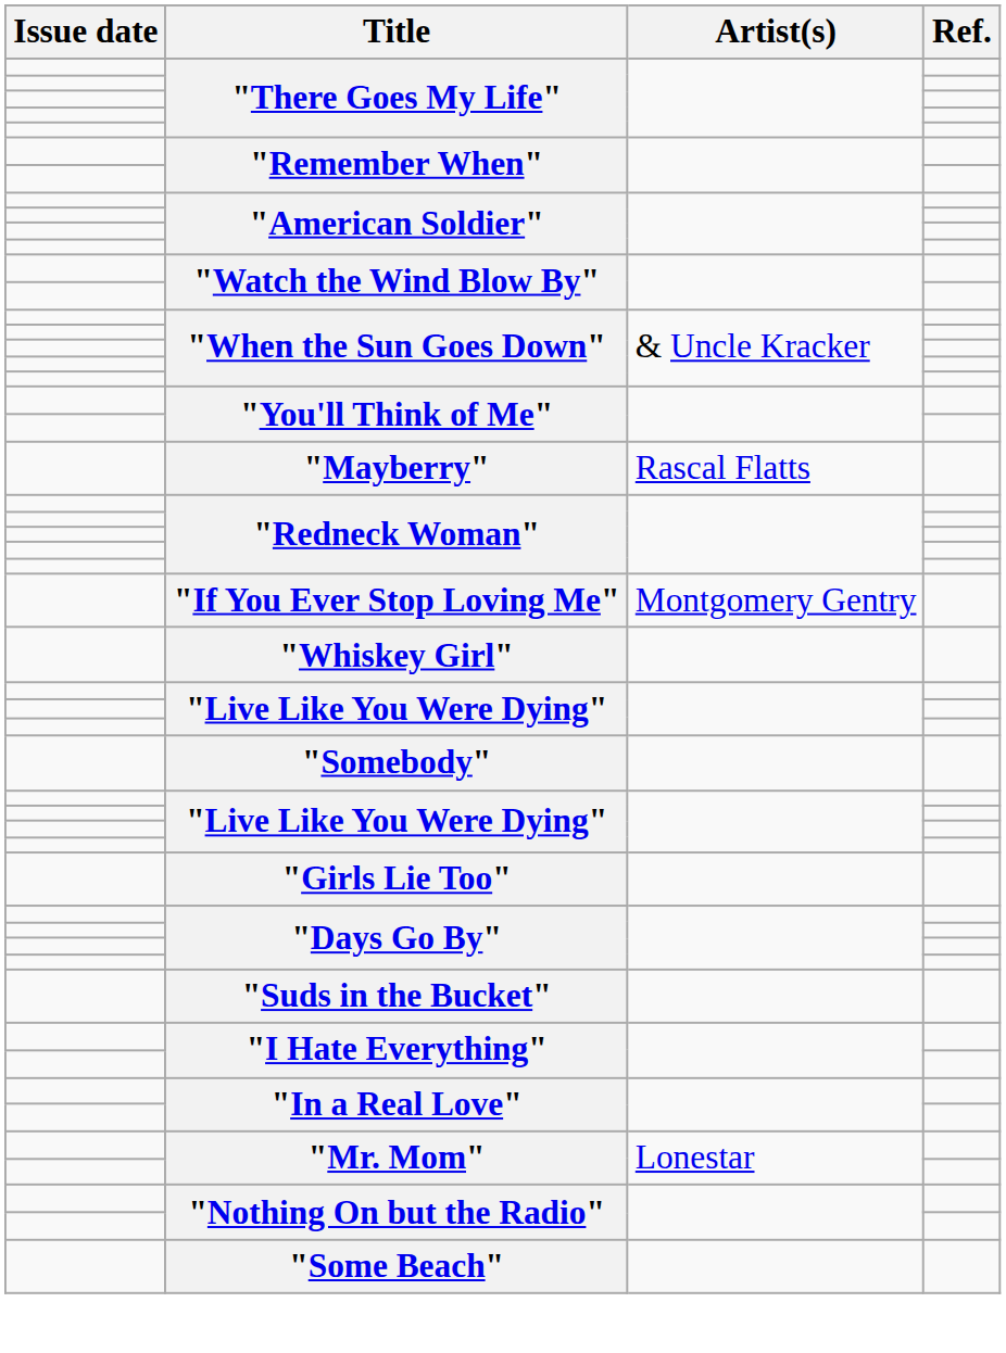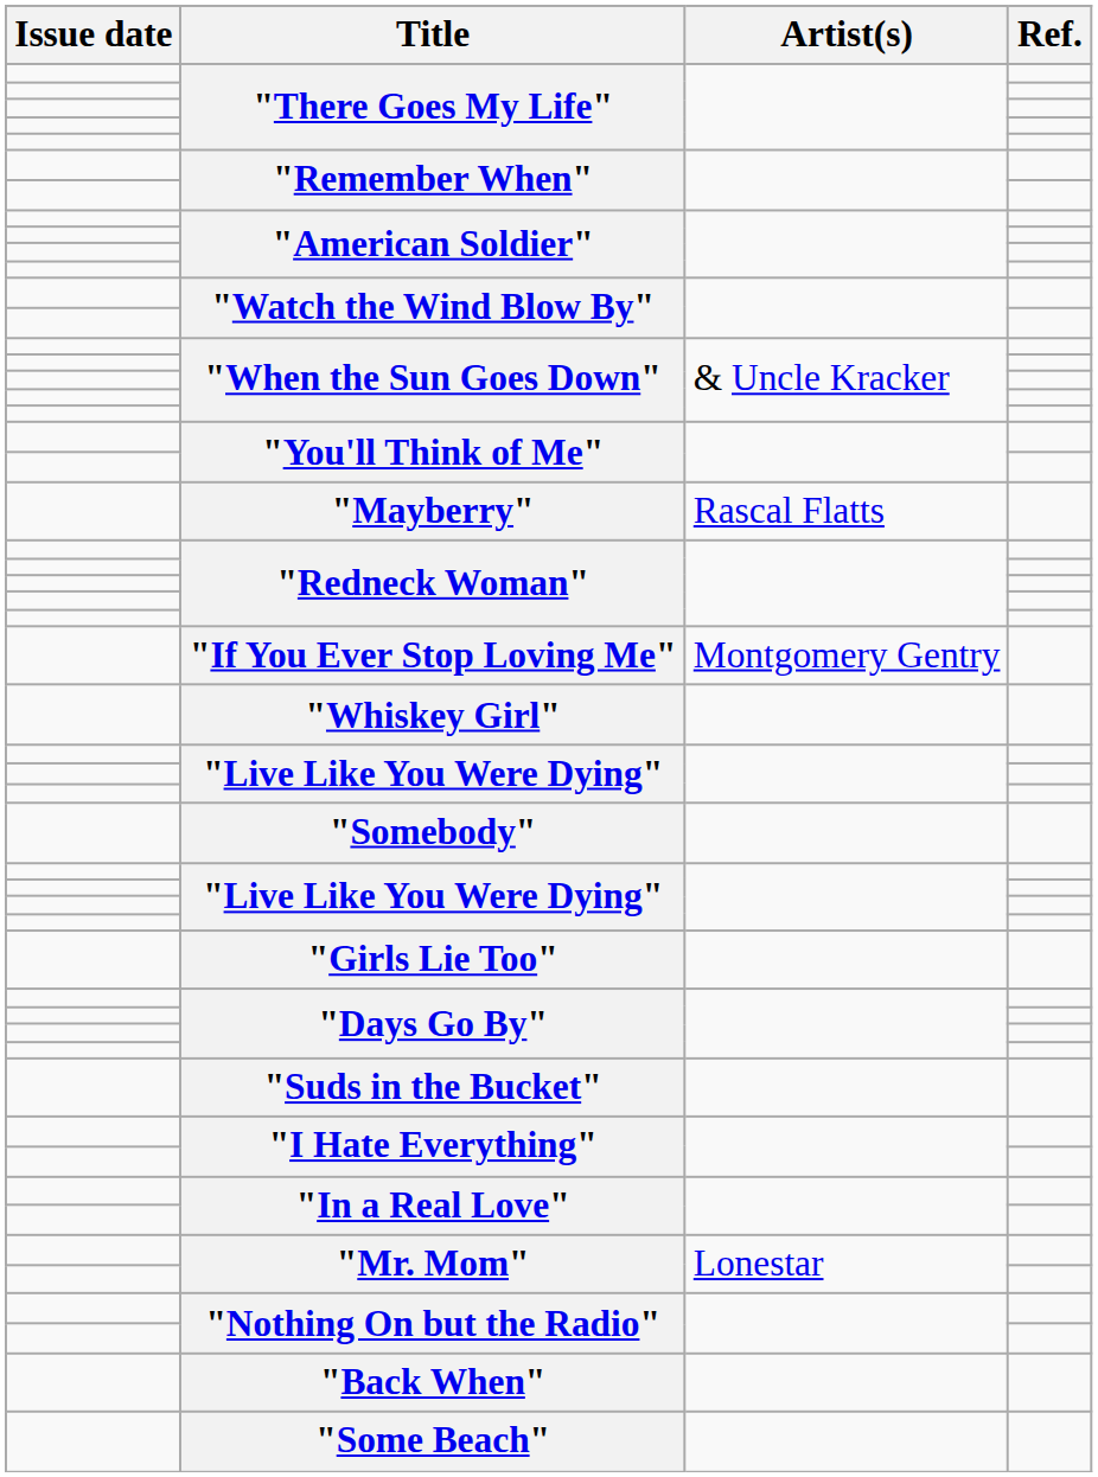 <table class="wikitable sortable plainrowheaders">
 <tr>
 <th scope=col>Issue date</th>
 <th scope=col>Title</th>
 <th scope=col>Artist(s)</th>
 <th scope=col class=unsortable>Ref.</th>
 </tr>
 <tr>
 <td></td>
 <th scope="row" rowspan=5>"<a href='#'>There Goes My Life</a>"</th>
 <td rowspan=5></td>
 <td align=center></td>
 </tr>
 <tr>
 <td></td>
 <td align=center></td>
 </tr>
 <tr>
 <td></td>
 <td align=center></td>
 </tr>
 <tr>
 <td></td>
 <td align=center></td>
 </tr>
 <tr>
 <td></td>
 <td align=center></td>
 </tr>
 <tr>
 <td></td>
 <th scope="row" rowspan=2>"<a href='#'>Remember When</a>"</th>
 <td rowspan=2></td>
 <td align=center></td>
 </tr>
 <tr>
 <td></td>
 <td align=center></td>
 </tr>
 <tr>
 <td></td>
 <th scope="row" rowspan=4>"<a href='#'>American Soldier</a>"</th>
 <td rowspan=4></td>
 <td align=center></td>
 </tr>
 <tr>
 <td></td>
 <td align=center></td>
 </tr>
 <tr>
 <td></td>
 <td align=center></td>
 </tr>
 <tr>
 <td></td>
 <td align=center></td>
 </tr>
 <tr>
 <td></td>
 <th scope="row" rowspan=2>"<a href='#'>Watch the Wind Blow By</a>"</th>
 <td rowspan=2></td>
 <td align=center></td>
 </tr>
 <tr>
 <td></td>
 <td align=center></td>
 </tr>
 <tr>
 <td></td>
 <th scope="row" rowspan=5>"<a href='#'>When the Sun Goes Down</a>"</th>
 <td rowspan=5> & <a href='#'>Uncle Kracker</a></td>
 <td align=center></td>
 </tr>
 <tr>
 <td></td>
 <td align=center></td>
 </tr>
 <tr>
 <td></td>
 <td align=center></td>
 </tr>
 <tr>
 <td></td>
 <td align=center></td>
 </tr>
 <tr>
 <td></td>
 <td align=center></td>
 </tr>
 <tr>
 <td></td>
 <th scope="row" rowspan=2>"<a href='#'>You'll Think of Me</a>"</th>
 <td rowspan=2></td>
 <td align=center></td>
 </tr>
 <tr>
 <td></td>
 <td align=center></td>
 </tr>
 <tr>
 <td></td>
 <th scope="row">"<a href='#'>Mayberry</a>"</th>
 <td><a href='#'>Rascal Flatts</a></td>
 <td align=center></td>
 </tr>
 <tr>
 <td></td>
 <th scope="row" rowspan=5>"<a href='#'>Redneck Woman</a>"</th>
 <td rowspan=5></td>
 <td align=center></td>
 </tr>
 <tr>
 <td></td>
 <td align=center></td>
 </tr>
 <tr>
 <td></td>
 <td align=center></td>
 </tr>
 <tr>
 <td></td>
 <td align=center></td>
 </tr>
 <tr>
 <td></td>
 <td align=center></td>
 </tr>
 <tr>
 <td></td>
 <th scope="row">"<a href='#'>If You Ever Stop Loving Me</a>"</th>
 <td><a href='#'>Montgomery Gentry</a></td>
 <td align=center></td>
 </tr>
 <tr>
 <td></td>
 <th scope="row">"<a href='#'>Whiskey Girl</a>"</th>
 <td></td>
 <td align=center></td>
 </tr>
 <tr>
 <td></td>
 <th scope="row" rowspan=3>"<a href='#'>Live Like You Were Dying</a>"</th>
 <td rowspan=3></td>
 <td align=center></td>
 </tr>
 <tr>
 <td></td>
 <td align=center></td>
 </tr>
 <tr>
 <td></td>
 <td align=center></td>
 </tr>
 <tr>
 <td></td>
 <th scope="row">"<a href='#'>Somebody</a>"</th>
 <td></td>
 <td align=center></td>
 </tr>
 <tr>
 <td></td>
 <th scope="row" rowspan=4>"<a href='#'>Live Like You Were Dying</a>"</th>
 <td rowspan=4></td>
 <td align=center></td>
 </tr>
 <tr>
 <td></td>
 <td align=center></td>
 </tr>
 <tr>
 <td></td>
 <td align=center></td>
 </tr>
 <tr>
 <td></td>
 <td align=center></td>
 </tr>
 <tr>
 <td></td>
 <th scope="row">"<a href='#'>Girls Lie Too</a>"</th>
 <td></td>
 <td align=center></td>
 </tr>
 <tr>
 <td></td>
 <th scope="row" rowspan=4>"<a href='#'>Days Go By</a>"</th>
 <td rowspan=4></td>
 <td align=center></td>
 </tr>
 <tr>
 <td></td>
 <td align=center></td>
 </tr>
 <tr>
 <td></td>
 <td align=center></td>
 </tr>
 <tr>
 <td></td>
 <td align=center></td>
 </tr>
 <tr>
 <td></td>
 <th scope="row">"<a href='#'>Suds in the Bucket</a>"</th>
 <td></td>
 <td align=center></td>
 </tr>
 <tr>
 <td></td>
 <th scope="row" rowspan=2>"<a href='#'>I Hate Everything</a>"</th>
 <td rowspan=2></td>
 <td align=center></td>
 </tr>
 <tr>
 <td></td>
 <td align=center></td>
 </tr>
 <tr>
 <td></td>
 <th scope="row" rowspan=2>"<a href='#'>In a Real Love</a>"</th>
 <td rowspan=2></td>
 <td align=center></td>
 </tr>
 <tr>
 <td></td>
 <td align=center></td>
 </tr>
 <tr>
 <td></td>
 <th scope="row" rowspan=2>"<a href='#'>Mr. Mom</a>"</th>
 <td rowspan=2><a href='#'>Lonestar</a></td>
 <td align=center></td>
 </tr>
 <tr>
 <td></td>
 <td align=center></td>
 </tr>
 <tr>
 <td></td>
 <th scope="row" rowspan=2>"<a href='#'>Nothing On but the Radio</a>"</th>
 <td rowspan=2></td>
 <td align=center></td>
 </tr>
 <tr>
 <td></td>
 <td align=center></td>
 </tr>
 <tr>
 <td></td>
+<th scope="row">"<a href='#'>Back When</a>"</th>
+<td></td>
+<td align=center></td>
+</tr>
+<tr>
+<td></td>
 <th scope="row">"<a href='#'>Some Beach</a>"</th>
 <td></td>
 <td align=center></td>
 </tr>
 </table>
